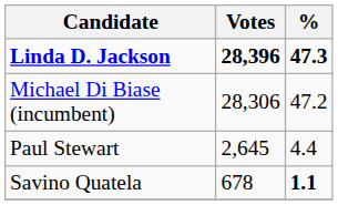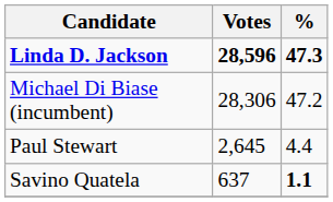 <table class="wikitable">
 <tr>
 <th bgcolor="#DDDDFF" width="150px">Candidate</th>
 <th bgcolor="#DDDDFF">Votes</th>
 <th bgcolor="#DDDDFF">%</th>
 </tr>
 <tr>
 <td><strong><a href='#'>Linda D. Jackson</a></strong></td>
-<td><strong>28,396</strong></td>
+<td><strong>28,596</strong></td>
 <td><strong>47.3</strong></td>
 </tr>
 <tr>
 <td><a href='#'>Michael Di Biase</a> (incumbent)</td>
 <td>28,306</td>
 <td>47.2</td>
 </tr>
 <tr>
 <td>Paul Stewart</td>
 <td>2,645</td>
 <td>4.4</td>
 </tr>
 <tr>
 <td>Savino Quatela</td>
-<td>678</td>
+<td>637</td>
 <td><strong>1.1</strong></td>
 </tr>
 <tr>
 </tr>
 </table>
